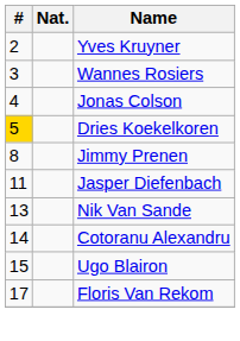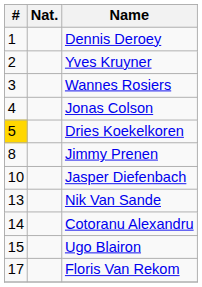 <table class="wikitable">
 <tr>
 <th>#</th>
 <th>Nat.</th>
 <th>Name</th>
+</tr>
+<tr>
+<td>1</td>
+<td></td>
+<td><a href='#'>Dennis Deroey</a></td>
 </tr>
 <tr>
 <td>2</td>
 <td></td>
 <td><a href='#'>Yves Kruyner</a></td>
 </tr>
 <tr>
 <td>3</td>
 <td></td>
 <td><a href='#'>Wannes Rosiers</a></td>
 </tr>
 <tr>
 <td>4</td>
 <td></td>
 <td><a href='#'>Jonas Colson</a></td>
 </tr>
 <tr>
 <td style="background: gold;">5</td>
 <td></td>
 <td><a href='#'>Dries Koekelkoren</a></td>
 </tr>
 <tr>
 <td>8</td>
 <td></td>
 <td><a href='#'>Jimmy Prenen</a></td>
 </tr>
 <tr>
-<td>11</td>
+<td>10</td>
 <td></td>
 <td><a href='#'>Jasper Diefenbach</a></td>
 </tr>
 <tr>
 <td>13</td>
 <td></td>
 <td><a href='#'>Nik Van Sande</a></td>
 </tr>
 <tr>
 <td>14</td>
 <td></td>
 <td><a href='#'>Cotoranu Alexandru</a></td>
 </tr>
 <tr>
 <td>15</td>
 <td></td>
 <td><a href='#'>Ugo Blairon</a></td>
 </tr>
 <tr>
 <td>17</td>
 <td></td>
 <td><a href='#'>Floris Van Rekom</a></td>
 </tr>
 <tr>
 </tr>
 </table>
